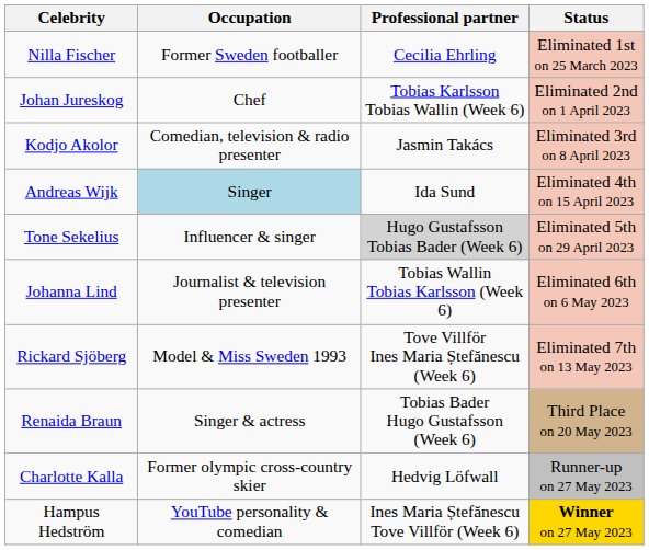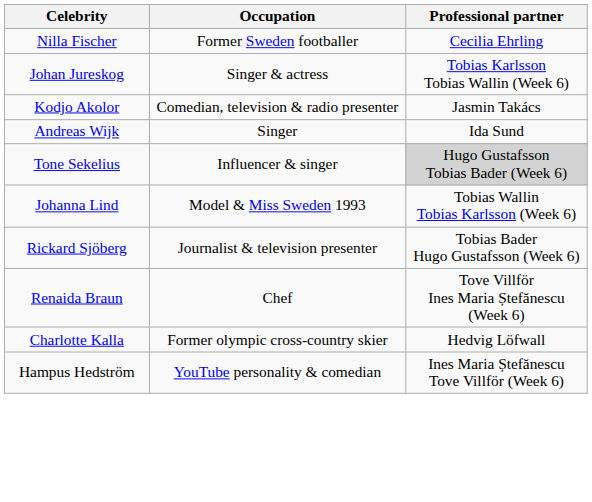 <table class="wikitable" align=center border="2" cellpadding="3" cellspacing="0" style="text-align:center; font-size:100%">
 <tr>
 <th width="150">Celebrity</th>
 <th width="275">Occupation</th>
 <th width="190">Professional partner</th>
-<th width="120">Status</th>
 </tr>
 <tr>
 <td><a href='#'>Nilla Fischer</a></td>
 <td>Former <a href='#'>Sweden</a> footballer</td>
 <td><a href='#'>Cecilia Ehrling</a></td>
-<td style=background:#f4c7b8>Eliminated 1st<br><small>on 25 March 2023</small></td>
 </tr>
 <tr>
 <td><a href='#'>Johan Jureskog</a></td>
-<td>Chef</td>
+<td>Singer & actress</td>
 <td><a href='#'>Tobias Karlsson</a><br>Tobias Wallin (Week 6)</td>
-<td style=background:#f4c7b8>Eliminated 2nd<br><small>on 1 April 2023</small></td>
 </tr>
 <tr>
 <td><a href='#'>Kodjo Akolor</a></td>
 <td>Comedian, television & radio presenter</td>
 <td>Jasmin Takács</td>
-<td style=background:#f4c7b8>Eliminated 3rd<br><small>on 8 April 2023</small></td>
 </tr>
 <tr>
 <td><a href='#'>Andreas Wijk</a></td>
-<td style="background: lightblue;">Singer</td>
+<td>Singer</td>
 <td>Ida Sund</td>
-<td style=background:#f4c7b8>Eliminated 4th<br><small>on 15 April 2023</small></td>
 </tr>
 <tr>
 <td><a href='#'>Tone Sekelius</a></td>
 <td>Influencer & singer</td>
 <td style="background: lightgrey;">Hugo Gustafsson<br>Tobias Bader (Week 6)</td>
-<td style=background:#f4c7b8>Eliminated 5th<br><small>on 29 April 2023</small></td>
 </tr>
 <tr>
 <td><a href='#'>Johanna Lind</a></td>
-<td>Journalist & television presenter</td>
+<td>Model & <a href='#'>Miss Sweden</a> 1993</td>
 <td>Tobias Wallin<br><a href='#'>Tobias Karlsson</a> (Week 6)</td>
-<td style=background:#f4c7b8>Eliminated 6th<br><small>on 6 May 2023</small></td>
 </tr>
 <tr>
 <td><a href='#'>Rickard Sjöberg</a></td>
-<td>Model & <a href='#'>Miss Sweden</a> 1993</td>
-<td>Tove Villför<br>Ines Maria Ștefănescu (Week 6)</td>
-<td style=background:#f4c7b8>Eliminated 7th<br><small>on 13 May 2023</small></td>
+<td>Journalist & television presenter</td>
+<td>Tobias Bader<br>Hugo Gustafsson (Week 6)</td>
 </tr>
 <tr>
 <td><a href='#'>Renaida Braun</a></td>
-<td>Singer & actress</td>
-<td>Tobias Bader<br>Hugo Gustafsson (Week 6)</td>
-<td style=background:tan>Third Place<br><small>on 20 May 2023</small></td>
+<td>Chef</td>
+<td>Tove Villför<br>Ines Maria Ștefănescu (Week 6)</td>
 </tr>
 <tr>
 <td><a href='#'>Charlotte Kalla</a></td>
 <td>Former olympic cross-country skier</td>
 <td>Hedvig Löfwall</td>
-<td style=background:silver>Runner-up<br><small>on 27 May 2023</small></td>
 </tr>
 <tr>
 <td>Hampus Hedström</td>
 <td><a href='#'>YouTube</a> personality & comedian</td>
 <td>Ines Maria Ștefănescu<br>Tove Villför (Week 6)</td>
-<td style=background:gold><strong>Winner</strong><br><small>on 27 May 2023</small></td>
 </tr>
 </table>
